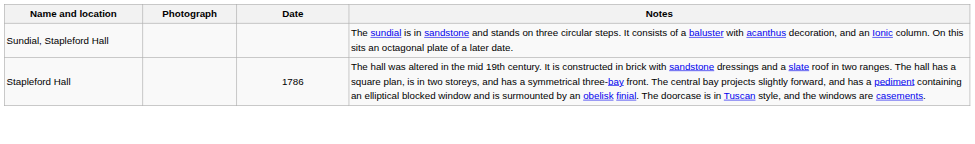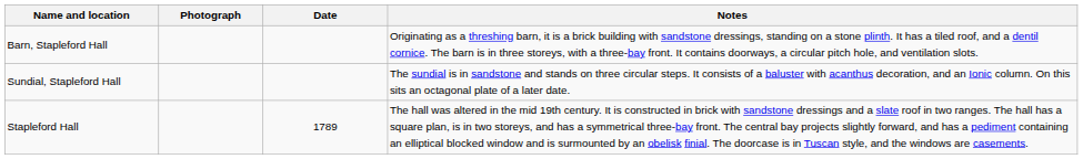 <table class="wikitable sortable plainrowheaders" style="width:100%;border:0px;text-align:left;line-height:150%;">
 <tr>
 <th scope="col"  style="width:150px">Name and location</th>
 <th scope="col"  style="width:100px" class="unsortable">Photograph</th>
 <th scope="col"  style="width:120px">Date</th>
 <th scope="col"  style="width:700px" class="unsortable">Notes</th>
+</tr>
+<tr>
+<td>Barn, Stapleford Hall<br><small></small></td>
+<td></td>
+<td align="center"></td>
+<td>Originating as a <a href='#'>threshing</a> barn, it is a brick building with <a href='#'>sandstone</a> dressings, standing on a stone <a href='#'>plinth</a>.  It has a tiled roof, and a <a href='#'>dentil</a> <a href='#'>cornice</a>.  The barn is in three storeys, with a three-<a href='#'>bay</a> front.  It contains doorways, a circular pitch hole, and ventilation slots.</td>
 </tr>
 <tr>
 <td>Sundial, Stapleford Hall<br><small></small></td>
 <td></td>
 <td align="center"></td>
 <td>The <a href='#'>sundial</a> is in <a href='#'>sandstone</a> and stands on three circular steps.  It consists of a <a href='#'>baluster</a> with <a href='#'>acanthus</a> decoration, and an <a href='#'>Ionic</a> column.  On this sits an octagonal plate of a later date.</td>
 </tr>
 <tr>
 <td>Stapleford Hall<br><small></small></td>
 <td></td>
-<td align="center">1786</td>
+<td align="center">1789</td>
 <td>The hall was altered in the mid 19th century.  It is constructed in brick with <a href='#'>sandstone</a> dressings and a <a href='#'>slate</a> roof in two ranges.  The hall has a square plan, is in two storeys, and has a symmetrical three-<a href='#'>bay</a> front.  The central bay projects slightly forward, and has a <a href='#'>pediment</a> containing an elliptical blocked window and is surmounted by an <a href='#'>obelisk</a> <a href='#'>finial</a>.  The doorcase is in <a href='#'>Tuscan</a> style, and the windows are <a href='#'>casements</a>.</td>
 </tr>
 <tr>
 </tr>
 </table>
